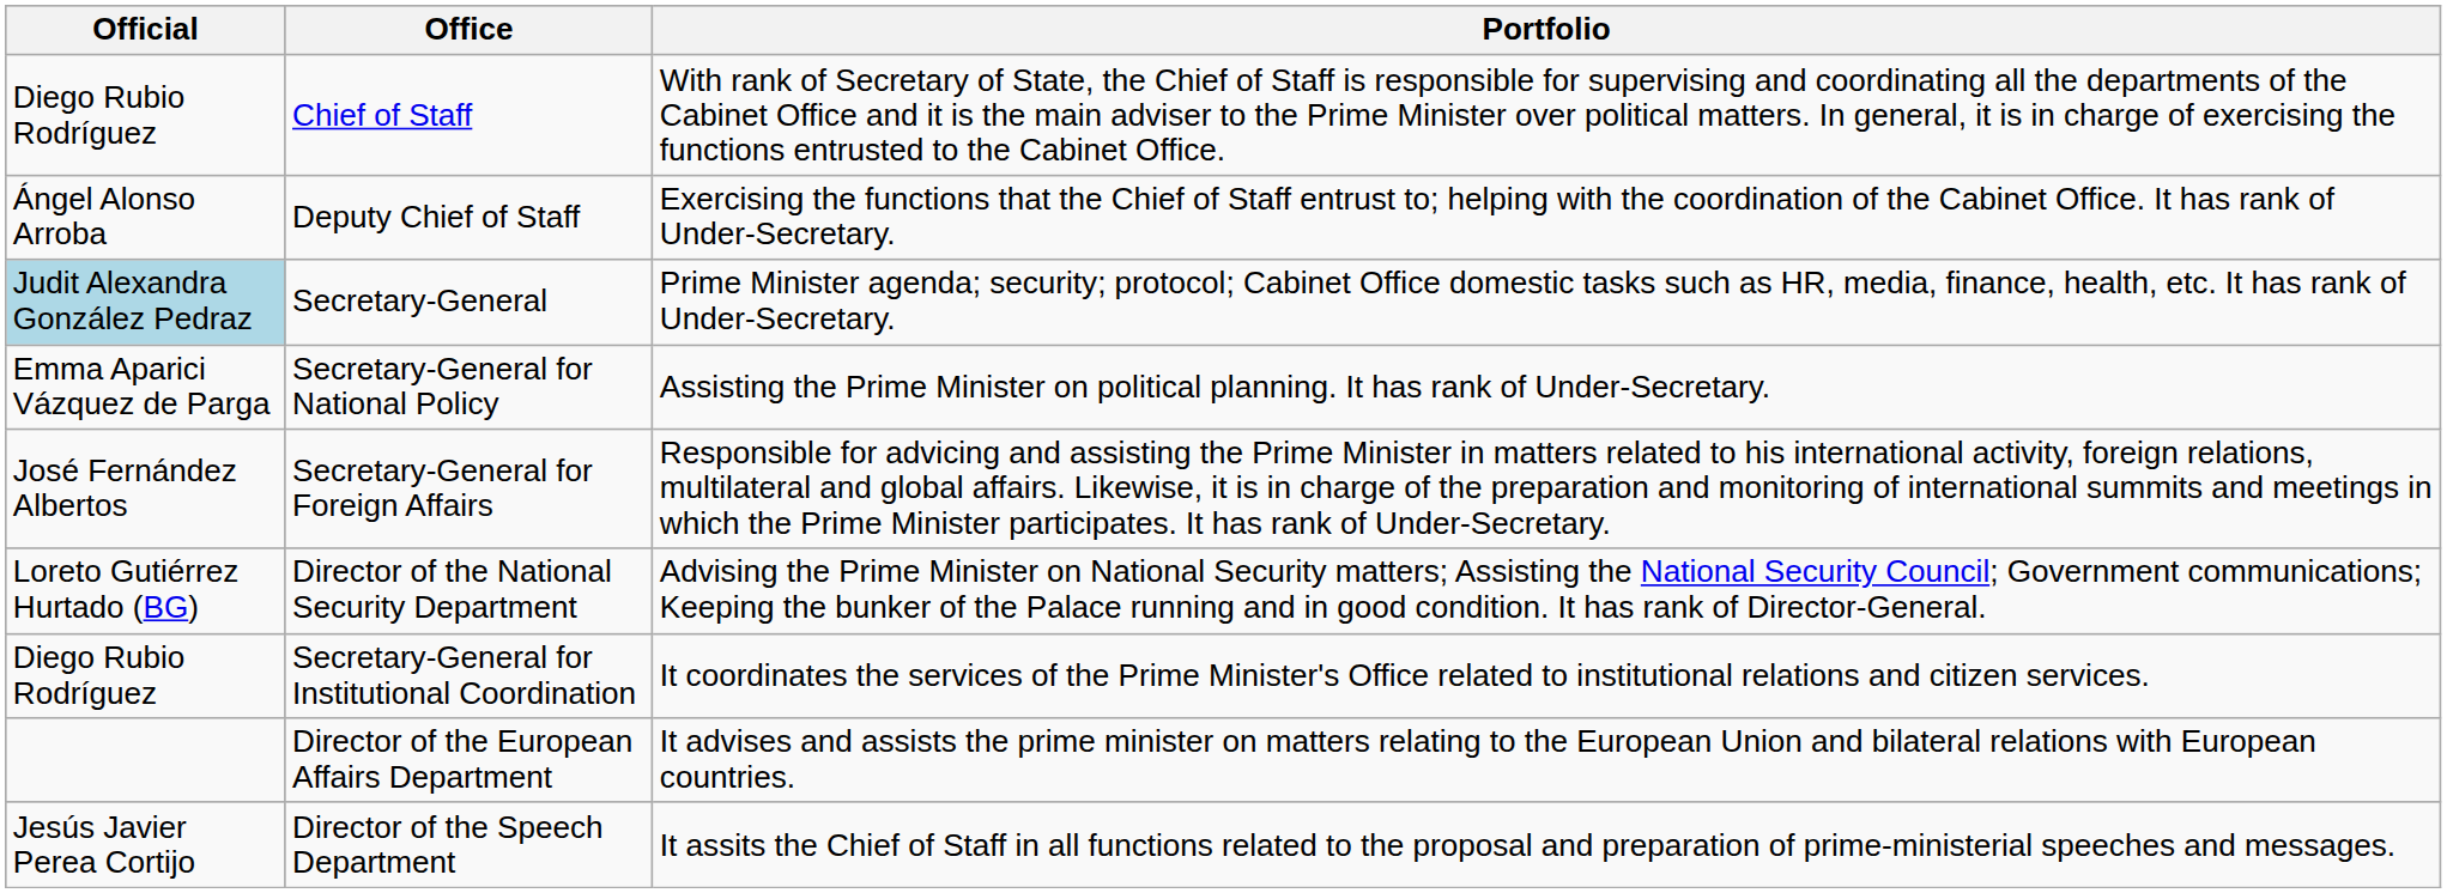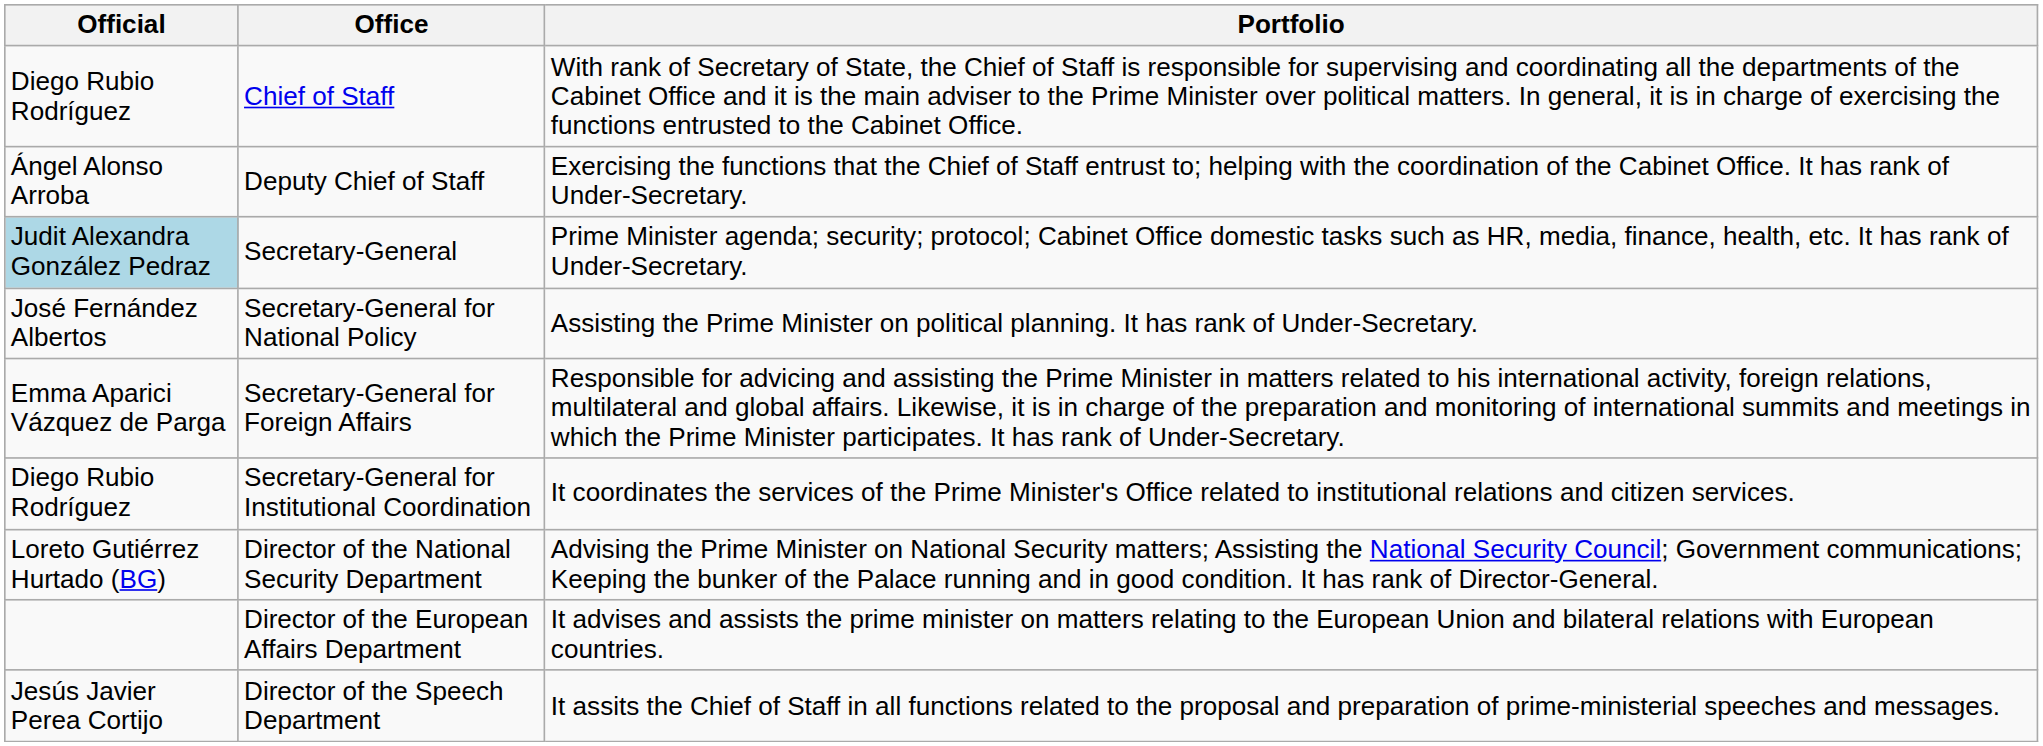 <table class=wikitable>
 <tr>
 <th>Official</th>
 <th>Office</th>
 <th>Portfolio</th>
 </tr>
 <tr>
 <td>Diego Rubio Rodríguez</td>
 <td><a href='#'>Chief of Staff</a></td>
 <td>With rank of Secretary of State, the Chief of Staff is responsible for supervising and coordinating all the departments of the Cabinet Office and it is the main adviser to the Prime Minister over political matters. In general, it is in charge of exercising the functions entrusted to the Cabinet Office.</td>
 </tr>
 <tr>
 <td>Ángel Alonso Arroba</td>
 <td>Deputy Chief of Staff</td>
 <td>Exercising the functions that the Chief of Staff entrust to; helping with the coordination of the Cabinet Office. It has rank of Under-Secretary.</td>
 </tr>
 <tr>
 <td style="background: lightblue;">Judit Alexandra González Pedraz</td>
 <td>Secretary-General</td>
 <td>Prime Minister agenda; security; protocol; Cabinet Office domestic tasks such as HR, media, finance, health, etc. It has rank of Under-Secretary.</td>
 </tr>
 <tr>
-<td>Emma Aparici Vázquez de Parga</td>
+<td>José Fernández Albertos</td>
 <td>Secretary-General for National Policy</td>
 <td>Assisting the Prime Minister on political planning. It has rank of Under-Secretary.</td>
 </tr>
 <tr>
-<td>José Fernández Albertos</td>
+<td>Emma Aparici Vázquez de Parga</td>
 <td>Secretary-General for Foreign Affairs</td>
 <td>Responsible for advicing and assisting the Prime Minister in matters related to his international activity, foreign relations, multilateral and global affairs. Likewise, it is in charge of the preparation and monitoring of international summits and meetings in which the Prime Minister participates. It has rank of Under-Secretary.</td>
+</tr>
+<tr>
+<td>Diego Rubio Rodríguez</td>
+<td>Secretary-General for Institutional Coordination</td>
+<td>It coordinates the services of the Prime Minister's Office related to institutional relations and citizen services.</td>
 </tr>
 <tr>
 <td>Loreto Gutiérrez Hurtado (<a href='#'>BG</a>)</td>
 <td>Director of the National Security Department</td>
 <td>Advising the Prime Minister on National Security matters; Assisting the <a href='#'>National Security Council</a>; Government communications; Keeping the bunker of the Palace running and in good condition. It has rank of Director-General.</td>
-</tr>
-<tr>
-<td>Diego Rubio Rodríguez</td>
-<td>Secretary-General for Institutional Coordination</td>
-<td>It coordinates the services of the Prime Minister's Office related to institutional relations and citizen services.</td>
 </tr>
 <tr>
 <td></td>
 <td>Director of the European Affairs Department</td>
 <td>It advises and assists the prime minister on matters relating to the European Union and bilateral relations with European countries.</td>
 </tr>
 <tr>
 <td>Jesús Javier Perea Cortijo</td>
 <td>Director of the Speech Department</td>
 <td>It assits the Chief of Staff in all functions related to the proposal and preparation of prime-ministerial speeches and messages.</td>
 </tr>
 </table>
